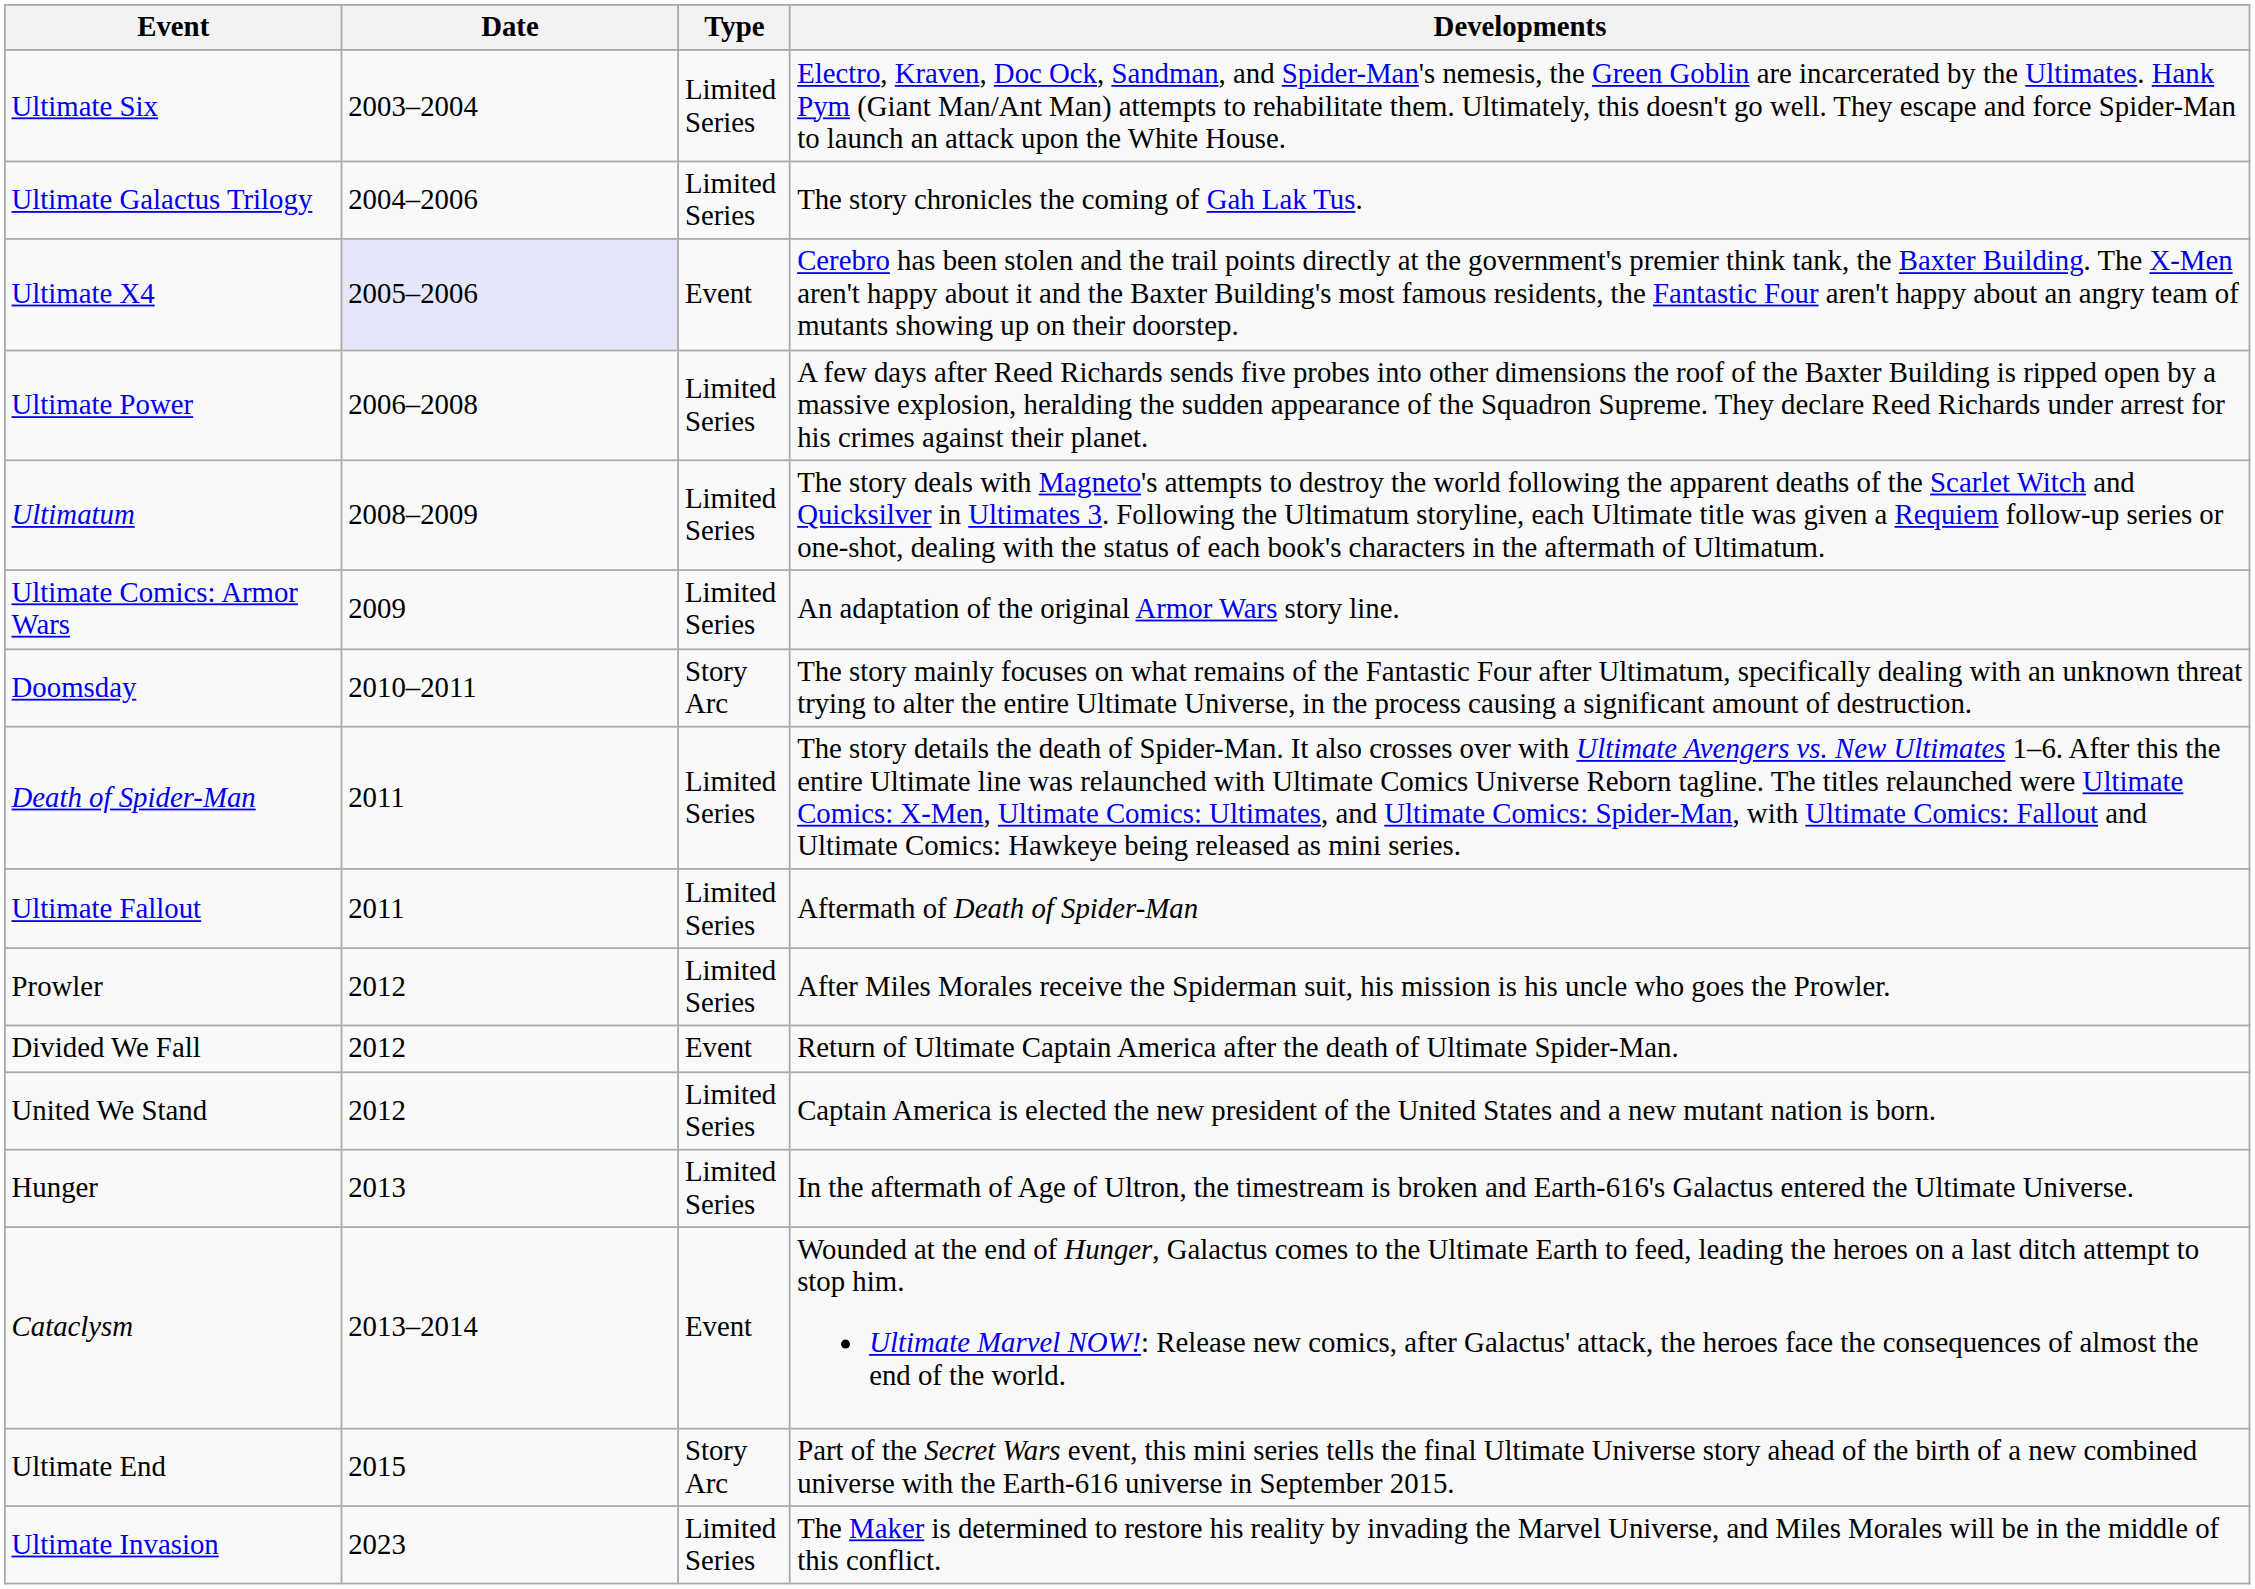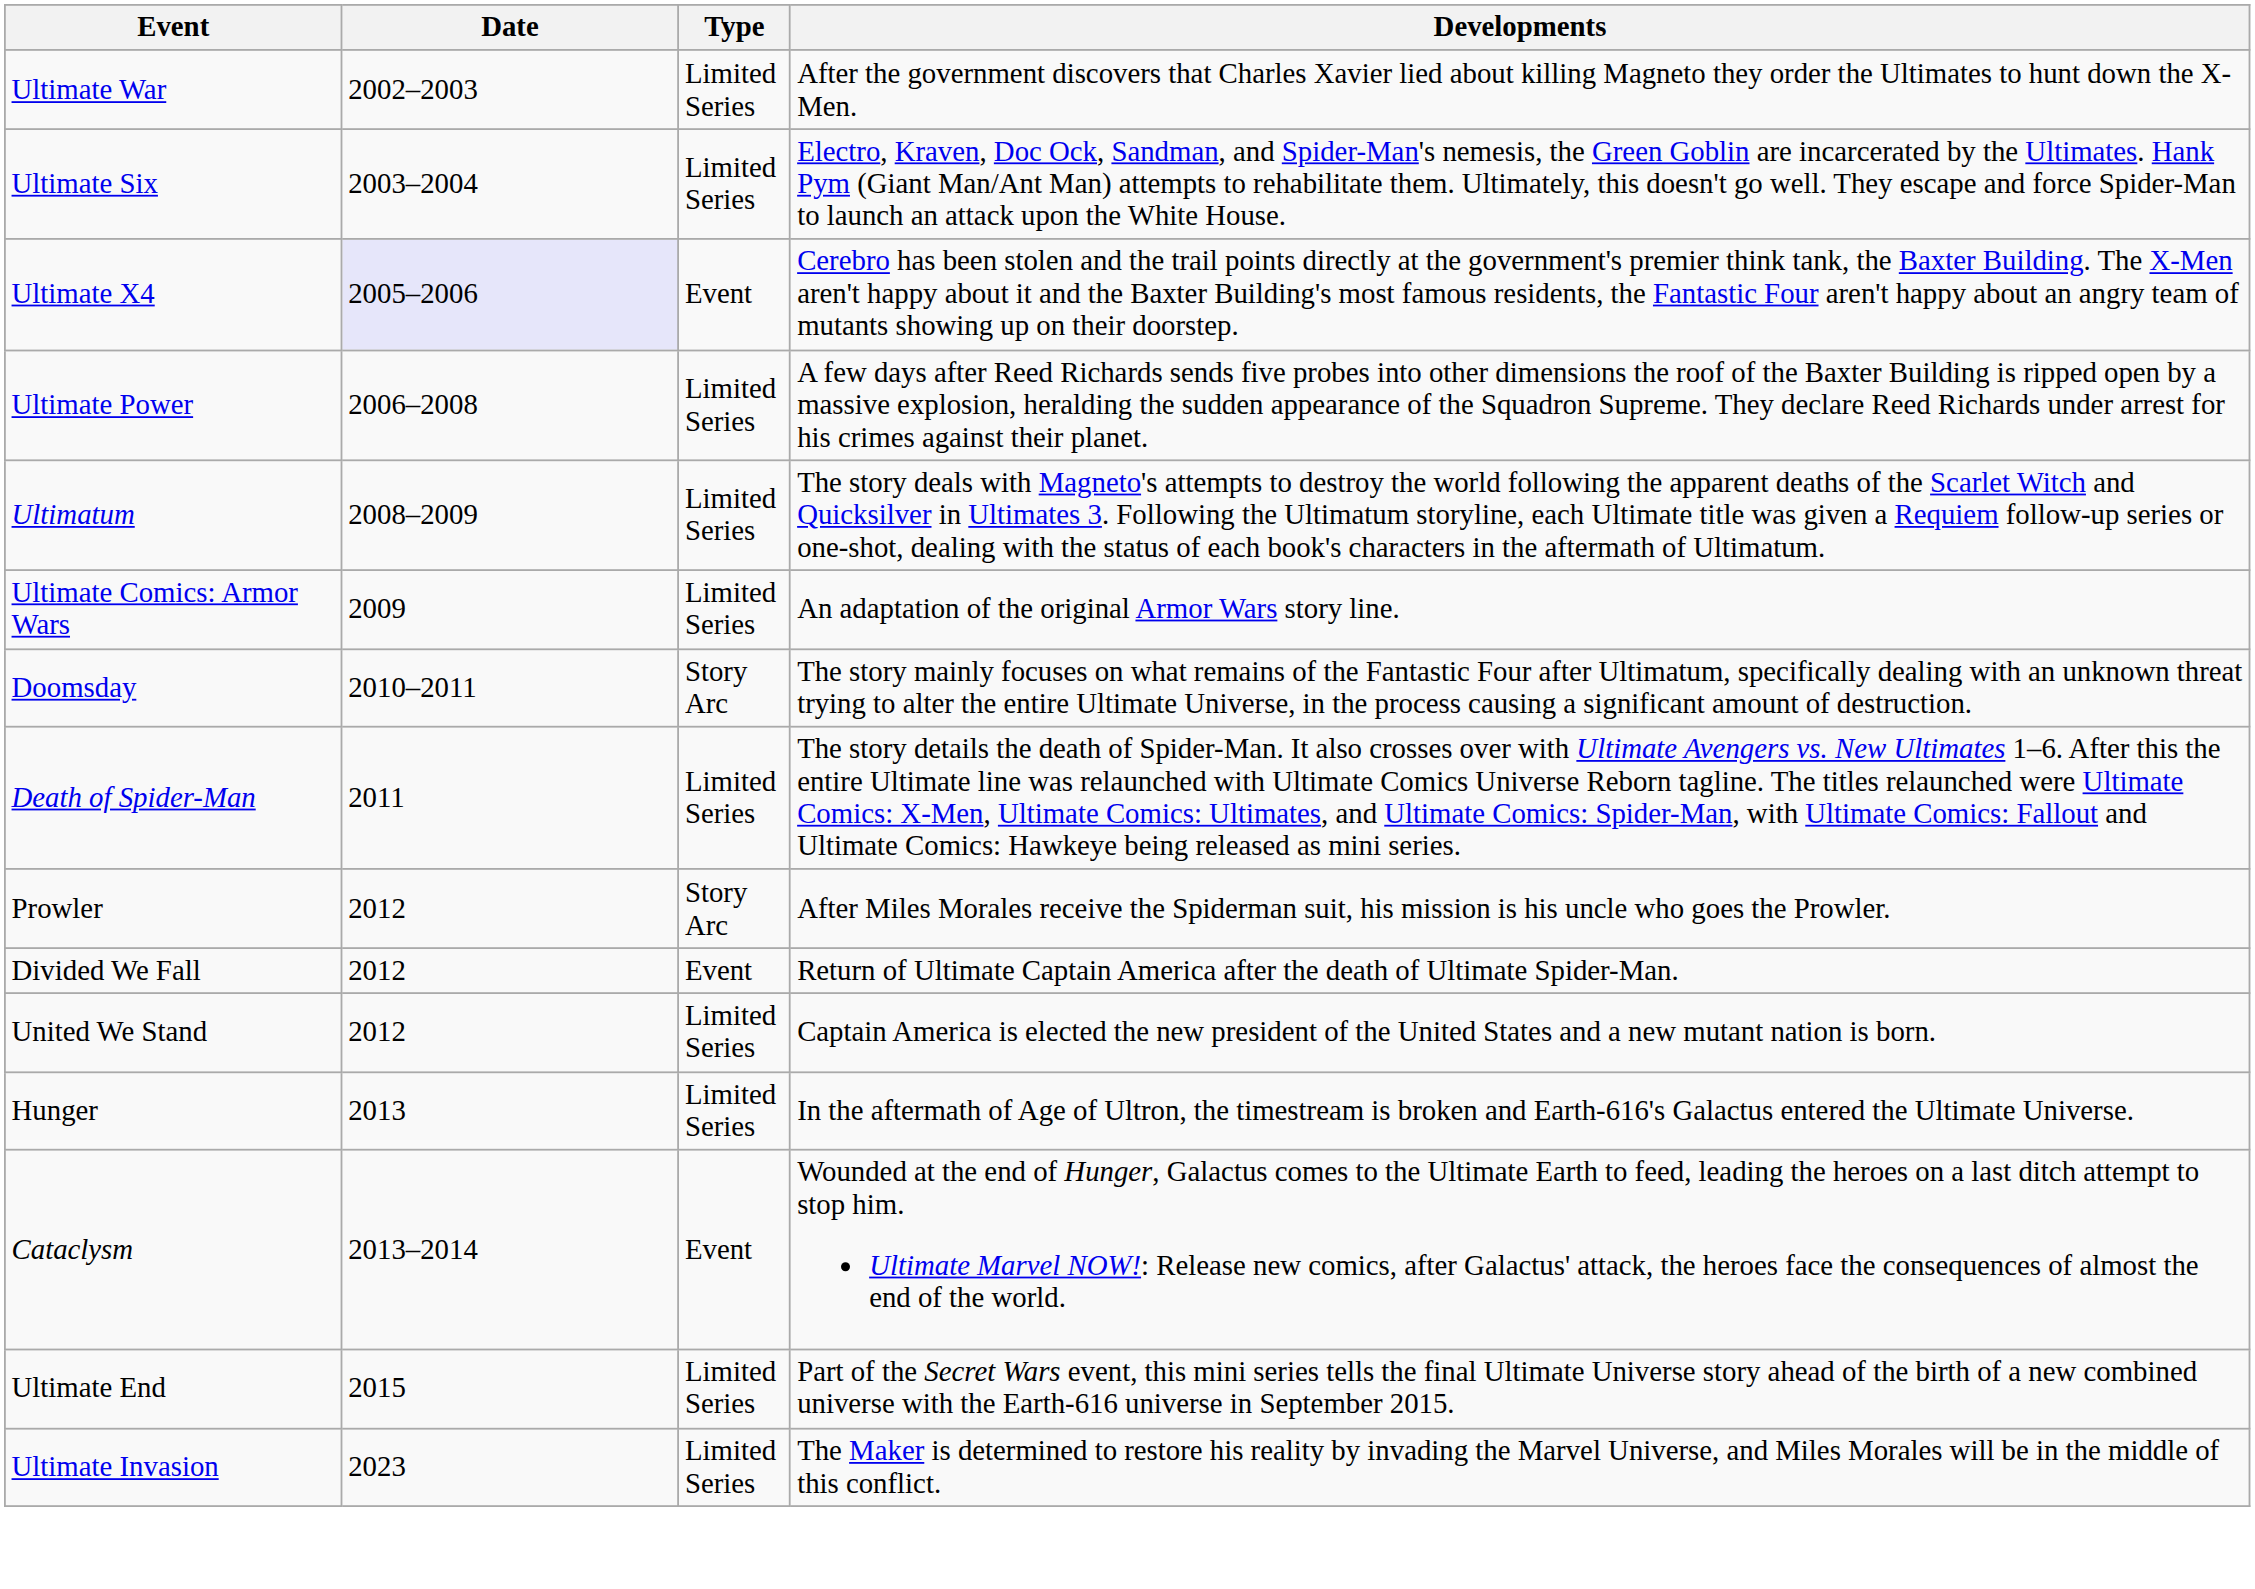 <table class="wikitable">
 <tr>
 <th width=15%>Event</th>
 <th width=15%>Date</th>
 <th width=5%>Type</th>
 <th width=70%>Developments</th>
 </tr>
 <tr>
+<td><a href='#'>Ultimate War</a></td>
+<td>2002–2003</td>
+<td>Limited Series</td>
+<td>After the government discovers that Charles Xavier lied about killing Magneto they order the Ultimates to hunt down the X-Men.</td>
+</tr>
+<tr>
 <td><a href='#'>Ultimate Six</a></td>
 <td>2003–2004</td>
 <td>Limited Series</td>
 <td><a href='#'>Electro</a>, <a href='#'>Kraven</a>, <a href='#'>Doc Ock</a>, <a href='#'>Sandman</a>, and <a href='#'>Spider-Man</a>'s nemesis, the <a href='#'>Green Goblin</a> are incarcerated by the <a href='#'>Ultimates</a>. <a href='#'>Hank Pym</a> (Giant Man/Ant Man) attempts to rehabilitate them. Ultimately, this doesn't go well. They escape and force Spider-Man to launch an attack upon the White House.</td>
-</tr>
-<tr>
-<td><a href='#'>Ultimate Galactus Trilogy</a></td>
-<td>2004–2006</td>
-<td>Limited Series</td>
-<td>The story chronicles the coming of <a href='#'>Gah Lak Tus</a>.</td>
 </tr>
 <tr>
 <td><a href='#'>Ultimate X4</a></td>
 <td style="background: lavender;">2005–2006</td>
 <td>Event</td>
 <td><a href='#'>Cerebro</a> has been stolen and the trail points directly at the government's premier think tank, the <a href='#'>Baxter Building</a>. The <a href='#'>X-Men</a> aren't happy about it and the Baxter Building's most famous residents, the <a href='#'>Fantastic Four</a> aren't happy about an angry team of mutants showing up on their doorstep.</td>
 </tr>
 <tr>
 <td><a href='#'>Ultimate Power</a></td>
 <td>2006–2008</td>
 <td>Limited Series</td>
 <td>A few days after Reed Richards sends five probes into other dimensions the roof of the Baxter Building is ripped open by a massive explosion, heralding the sudden appearance of the Squadron Supreme. They declare Reed Richards under arrest for his crimes against their planet.</td>
 </tr>
 <tr>
 <td><em><a href='#'>Ultimatum</a></em></td>
 <td>2008–2009</td>
 <td>Limited Series</td>
 <td>The story deals with <a href='#'>Magneto</a>'s attempts to destroy the world following the apparent deaths of the <a href='#'>Scarlet Witch</a> and <a href='#'>Quicksilver</a> in <a href='#'>Ultimates 3</a>. Following the Ultimatum storyline, each Ultimate title was given a <a href='#'>Requiem</a> follow-up series or one-shot, dealing with the status of each book's characters in the aftermath of Ultimatum.</td>
 </tr>
 <tr>
 <td><a href='#'>Ultimate Comics: Armor Wars</a></td>
 <td>2009</td>
 <td>Limited Series</td>
 <td>An adaptation of the original <a href='#'>Armor Wars</a> story line.</td>
 </tr>
 <tr>
 <td><a href='#'>Doomsday</a></td>
 <td>2010–2011</td>
 <td>Story Arc</td>
 <td>The story mainly focuses on what remains of the Fantastic Four after Ultimatum, specifically dealing with an unknown threat trying to alter the entire Ultimate Universe, in the process causing a significant amount of destruction.</td>
 </tr>
 <tr>
 <td><em><a href='#'>Death of Spider-Man</a></em></td>
 <td>2011</td>
 <td>Limited Series</td>
 <td>The story details the death of Spider-Man. It also crosses over with <a href='#'><em>Ultimate Avengers vs. New Ultimates</em></a> 1–6. After this the entire Ultimate line was relaunched with Ultimate Comics Universe Reborn tagline. The titles relaunched were <a href='#'>Ultimate Comics: X-Men</a>, <a href='#'>Ultimate Comics: Ultimates</a>, and <a href='#'>Ultimate Comics: Spider-Man</a>, with <a href='#'>Ultimate Comics: Fallout</a> and Ultimate Comics: Hawkeye being released as mini series.</td>
 </tr>
 <tr>
-<td><a href='#'>Ultimate Fallout</a></td>
-<td>2011</td>
-<td>Limited Series</td>
-<td>Aftermath of <em>Death of Spider-Man</em></td>
-</tr>
-<tr>
 <td>Prowler</td>
 <td>2012</td>
-<td>Limited Series</td>
+<td>Story Arc</td>
 <td>After Miles Morales receive the Spiderman suit, his mission is his uncle who goes the Prowler.</td>
 </tr>
 <tr>
 <td>Divided We Fall</td>
 <td>2012</td>
 <td>Event</td>
 <td>Return of Ultimate Captain America after the death of Ultimate Spider-Man.</td>
 </tr>
 <tr>
 <td>United We Stand</td>
 <td>2012</td>
 <td>Limited Series</td>
 <td>Captain America is elected the new president of the United States and a new mutant nation is born.</td>
 </tr>
 <tr>
 <td>Hunger</td>
 <td>2013</td>
 <td>Limited Series</td>
 <td>In the aftermath of Age of Ultron, the timestream is broken and Earth-616's Galactus entered the Ultimate Universe.</td>
 </tr>
 <tr>
 <td><em>Cataclysm</em></td>
 <td>2013–2014</td>
 <td>Event</td>
 <td>Wounded at the end of <em>Hunger</em>, Galactus comes to the Ultimate Earth to feed, leading the heroes on a last ditch attempt to stop him.<br><ul><li><em><a href='#'>Ultimate Marvel NOW!</a></em>: Release new comics, after Galactus' attack, the heroes face the consequences of almost the end of the world.</li></ul></td>
 </tr>
 <tr>
 <td>Ultimate End</td>
 <td>2015</td>
-<td>Story Arc</td>
+<td>Limited Series</td>
 <td>Part of the <em>Secret Wars</em> event, this mini series tells the final Ultimate Universe story ahead of the birth of a new combined universe with the Earth-616 universe in September 2015.</td>
 </tr>
 <tr>
 <td><a href='#'>Ultimate Invasion</a></td>
 <td>2023</td>
 <td>Limited Series</td>
 <td>The <a href='#'>Maker</a> is determined to restore his reality by invading the Marvel Universe, and Miles Morales will be in the middle of this conflict.</td>
 </tr>
 </table>
